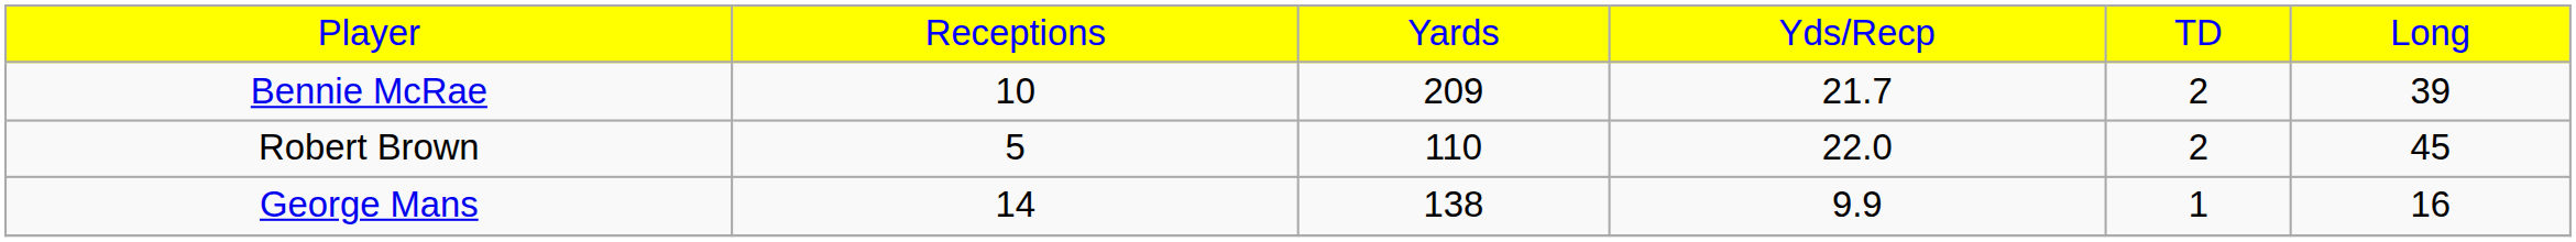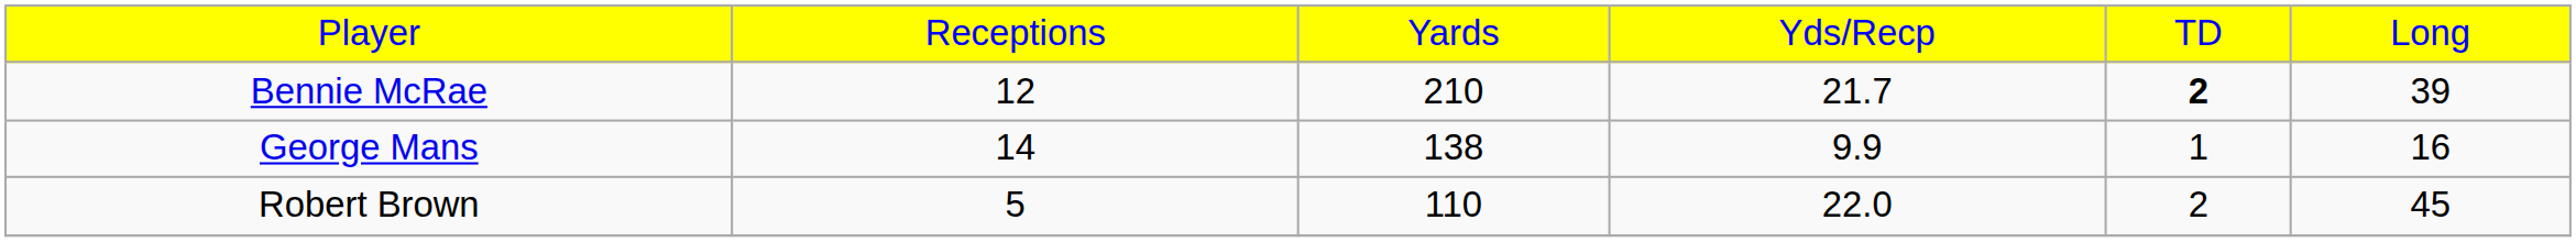 <table class="wikitable" width="90%">
 <tr align="center"  style="background:yellow;color:blue;">
 <td>Player</td>
 <td>Receptions</td>
 <td>Yards</td>
 <td>Yds/Recp</td>
 <td>TD</td>
 <td>Long</td>
 </tr>
 <tr align="center" bgcolor="">
 <td><a href='#'>Bennie McRae</a></td>
-<td>10</td>
-<td>209</td>
+<td>12</td>
+<td>210</td>
 <td>21.7</td>
-<td>2</td>
+<td><strong>2</strong></td>
 <td>39</td>
+</tr>
+<tr align="center" bgcolor="">
+<td><a href='#'>George Mans</a></td>
+<td>14</td>
+<td>138</td>
+<td>9.9</td>
+<td>1</td>
+<td>16</td>
 </tr>
 <tr align="center" bgcolor="">
 <td>Robert Brown</td>
 <td>5</td>
 <td>110</td>
 <td>22.0</td>
 <td>2</td>
 <td>45</td>
 </tr>
-<tr align="center" bgcolor="">
-<td><a href='#'>George Mans</a></td>
-<td>14</td>
-<td>138</td>
-<td>9.9</td>
-<td>1</td>
-<td>16</td>
-</tr>
 <tr>
 </tr>
 </table>
